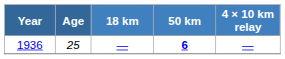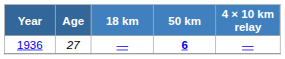 <table class="wikitable" style="font-size:95%; text-align:center; border:grey solid 1px; border-collapse:collapse; background:#ffffff;">
 <tr>
 <th style="background-color:#369; color:white; width:60px;"> Year </th>
 <th style="background-color:#369; color:white; width:40px;"> Age </th>
 <th style="background-color:#4180be; color:white; width:75px;"> 18 km </th>
 <th style="background-color:#4180be; color:white; width:75px;"> 50 km </th>
 <th style="background-color:#4180be; color:white; width:75px;"> 4 × 10 km <br> relay </th>
 </tr>
 <tr>
 <td><a href='#'>1936</a></td>
-<td><em>25</em></td>
+<td><em>27</em></td>
 <td><a href='#'>—</a></td>
 <td><strong><a href='#'>6</a></strong></td>
 <td><a href='#'>—</a></td>
 </tr>
 <tr>
 </tr>
 </table>
